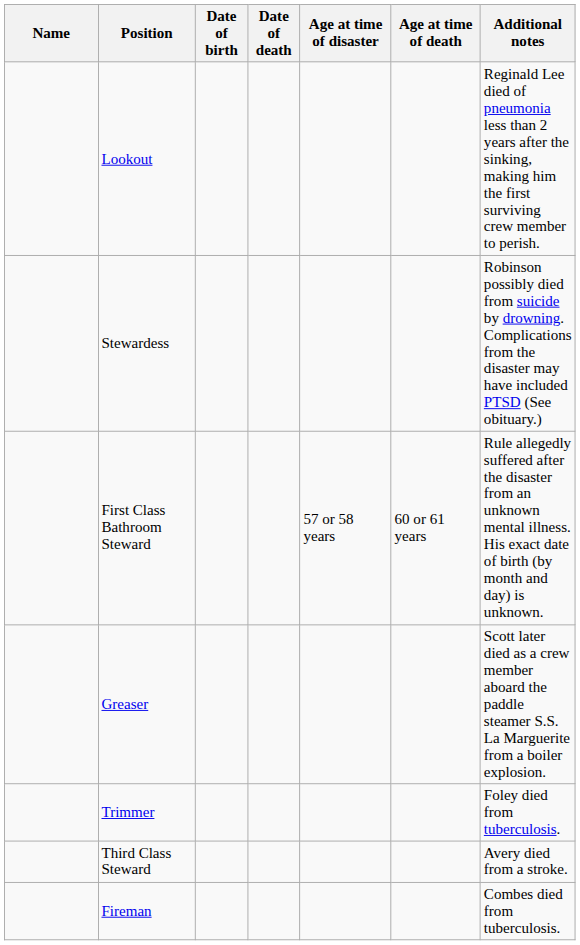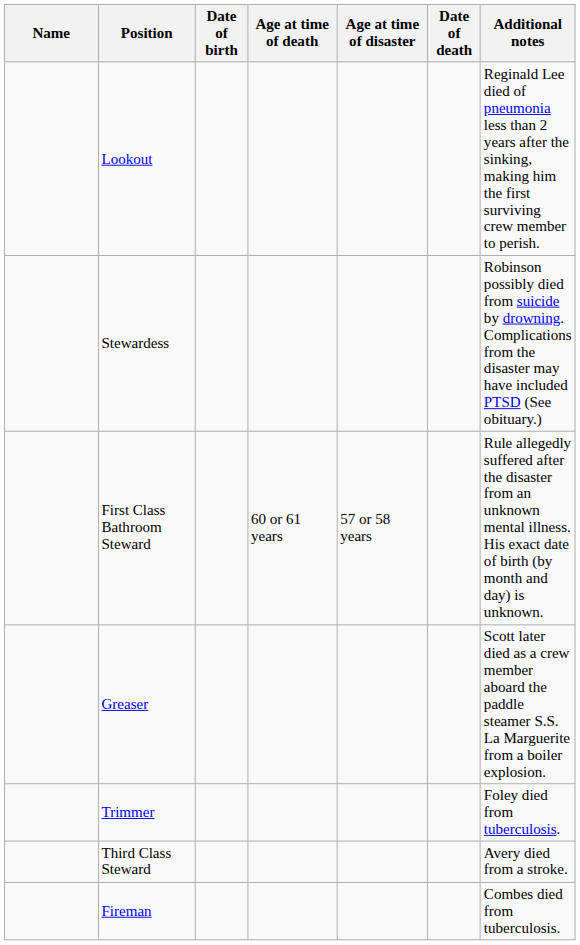 <table class="sortable wikitable">
 <tr>
 <th width=100px>Name</th>
 <th width=100px>Position</th>
 <th width=50px>Date of birth</th>
+<th width=95px>Age at time of death</th>
+<th width=95px>Age at time of disaster</th>
 <th width=50px>Date of death</th>
-<th width=95px>Age at time of disaster</th>
-<th width=95px>Age at time of death</th>
 <th class="unsortable">Additional notes</th>
 </tr>
 <tr>
 <td></td>
 <td><a href='#'>Lookout</a></td>
 <td></td>
 <td></td>
 <td></td>
 <td></td>
 <td>Reginald Lee died of <a href='#'>pneumonia</a> less than 2 years after the sinking, making him the first surviving crew member to perish.</td>
 </tr>
 <tr>
 <td></td>
 <td>Stewardess</td>
 <td></td>
 <td></td>
 <td></td>
 <td></td>
 <td>Robinson possibly died from <a href='#'>suicide</a> by <a href='#'>drowning</a>. Complications from the disaster may have included <a href='#'>PTSD</a> (See obituary.)</td>
 </tr>
 <tr>
 <td></td>
 <td>First Class Bathroom Steward</td>
 <td></td>
+<td><span></span> 60 or 61 years</td>
+<td><span></span> 57 or 58 years</td>
 <td></td>
-<td><span></span> 57 or 58 years</td>
-<td><span></span> 60 or 61 years</td>
 <td>Rule allegedly suffered after the disaster from an unknown mental illness. His exact date of birth (by month and day) is unknown.</td>
 </tr>
 <tr>
 <td></td>
 <td><a href='#'>Greaser</a></td>
 <td></td>
 <td></td>
 <td></td>
 <td></td>
 <td>Scott later died as a crew member aboard the paddle steamer S.S. La Marguerite from a boiler explosion.</td>
 </tr>
 <tr>
 <td></td>
 <td><a href='#'>Trimmer</a></td>
 <td></td>
 <td></td>
 <td></td>
 <td></td>
 <td>Foley died from <a href='#'>tuberculosis</a>.</td>
 </tr>
 <tr>
 <td></td>
 <td>Third Class Steward</td>
 <td></td>
 <td></td>
 <td></td>
 <td></td>
 <td>Avery died from a stroke.</td>
 </tr>
 <tr>
 <td></td>
 <td><a href='#'>Fireman</a></td>
 <td></td>
 <td></td>
 <td></td>
 <td></td>
 <td>Combes died from tuberculosis.</td>
 </tr>
 </table>
